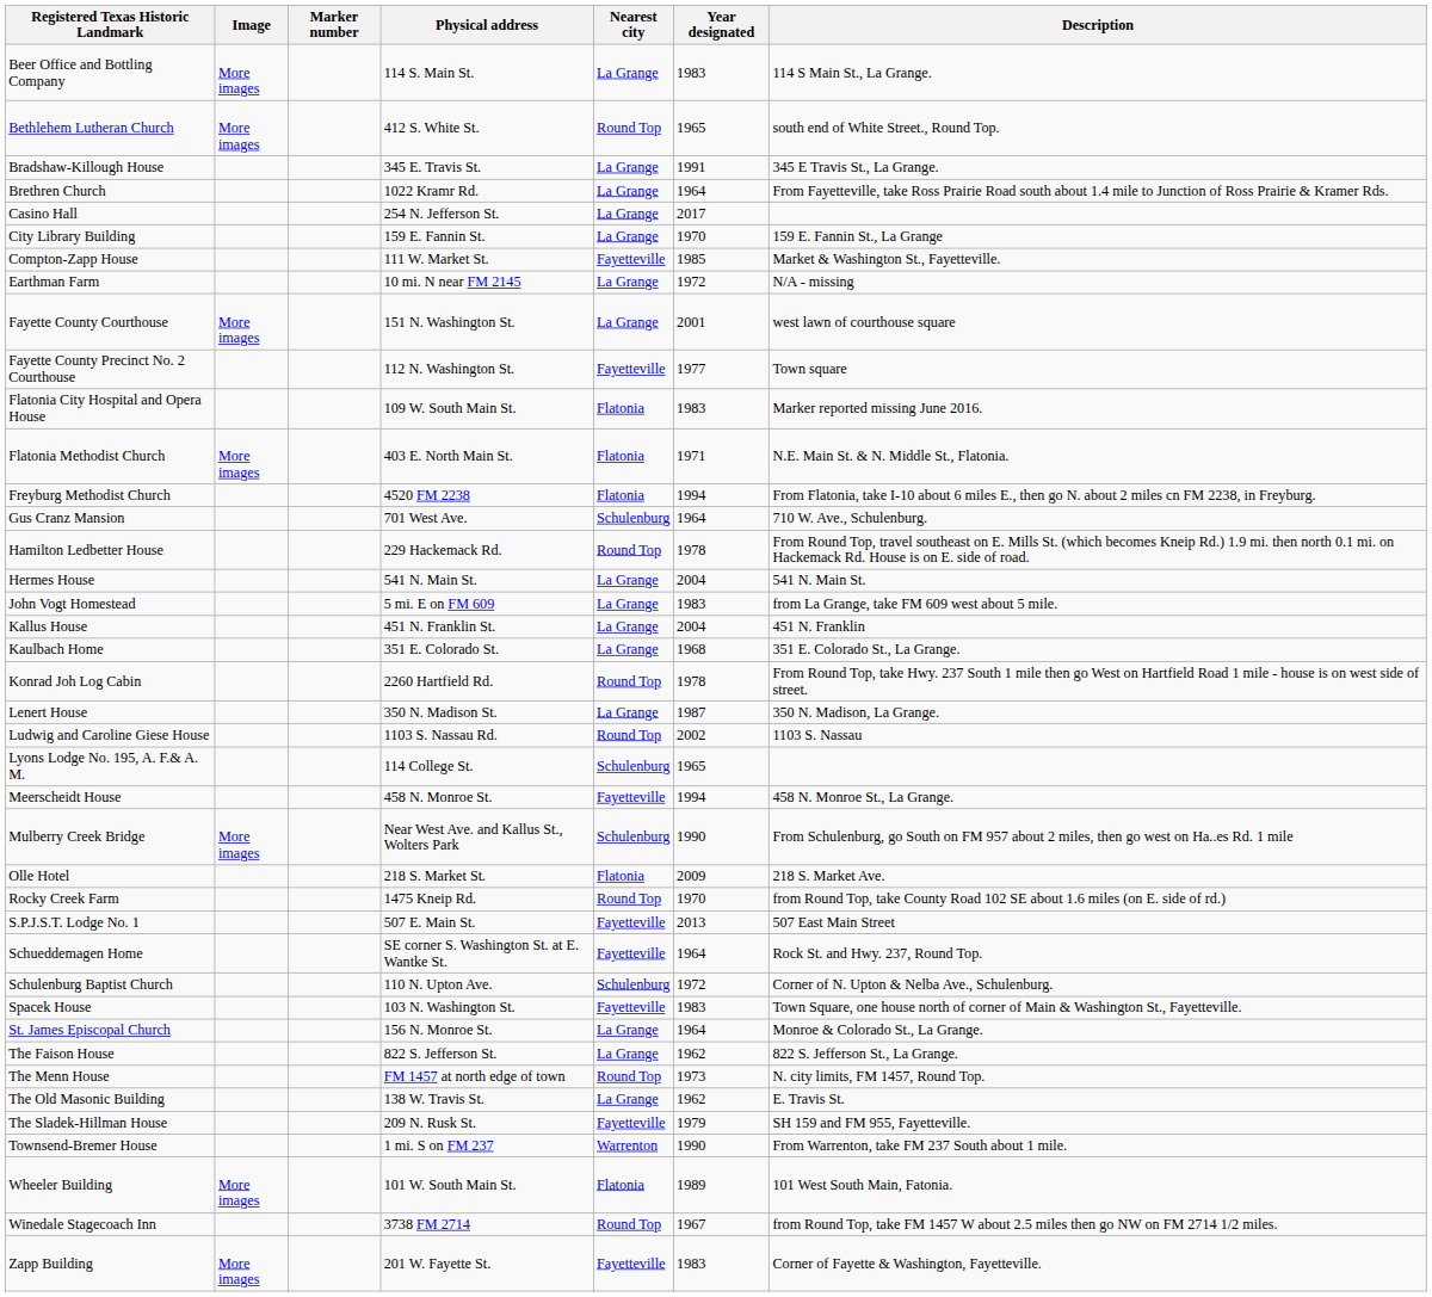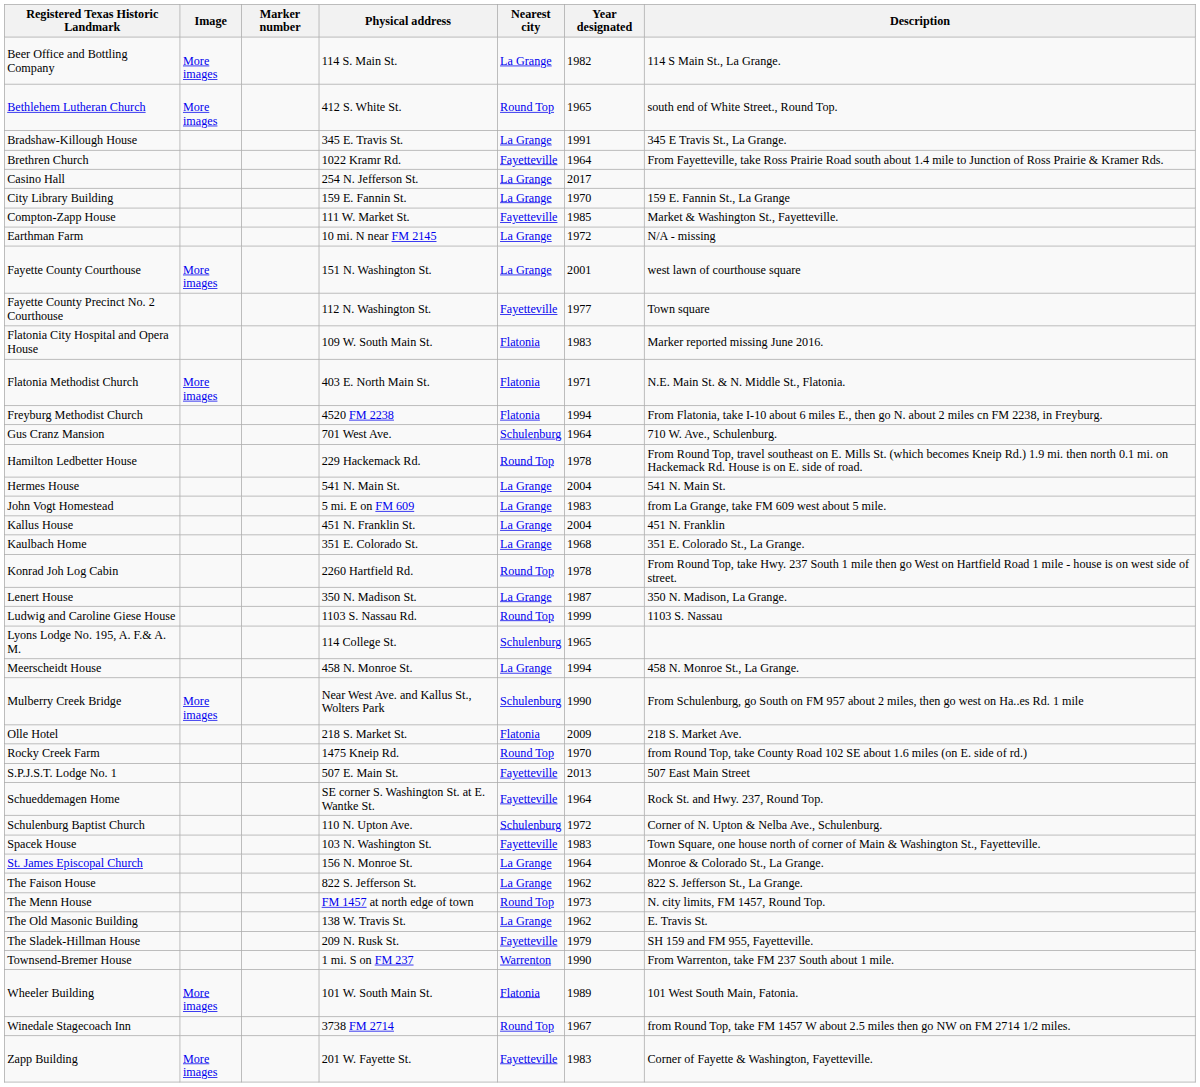 <table class="wikitable sortable">
 <tr>
 <th>Registered Texas Historic Landmark</th>
 <th>Image</th>
 <th>Marker number</th>
 <th>Physical address</th>
 <th>Nearest city</th>
 <th>Year designated</th>
 <th>Description</th>
 </tr>
 <tr>
 <td>Beer Office and Bottling Company</td>
 <td><br> <a href='#'>More images</a></td>
 <td></td>
 <td>114 S. Main St.<br></td>
 <td><a href='#'>La Grange</a></td>
-<td>1983</td>
+<td>1982</td>
 <td>114 S Main St., La Grange.</td>
 </tr>
 <tr>
 <td><a href='#'>Bethlehem Lutheran Church</a></td>
 <td><br> <a href='#'>More images</a></td>
 <td></td>
 <td>412 S. White St.<br></td>
 <td><a href='#'>Round Top</a></td>
 <td>1965</td>
 <td>south end of White Street., Round Top.</td>
 </tr>
 <tr>
 <td>Bradshaw-Killough House</td>
 <td></td>
 <td></td>
 <td>345 E. Travis St.<br></td>
 <td><a href='#'>La Grange</a></td>
 <td>1991</td>
 <td>345 E Travis St., La Grange.</td>
 </tr>
 <tr>
 <td>Brethren Church</td>
 <td></td>
 <td></td>
 <td>1022 Kramr Rd.<br></td>
-<td><a href='#'>La Grange</a></td>
+<td><a href='#'>Fayetteville</a></td>
 <td>1964</td>
 <td>From Fayetteville, take Ross Prairie Road south about 1.4 mile to Junction of Ross Prairie & Kramer Rds.</td>
 </tr>
 <tr>
 <td>Casino Hall</td>
 <td></td>
 <td></td>
 <td>254 N. Jefferson St.<br></td>
 <td><a href='#'>La Grange</a></td>
 <td>2017</td>
 <td></td>
 </tr>
 <tr>
 <td>City Library Building</td>
 <td></td>
 <td></td>
 <td>159 E. Fannin St.<br></td>
 <td><a href='#'>La Grange</a></td>
 <td>1970</td>
 <td>159 E. Fannin St., La Grange</td>
 </tr>
 <tr>
 <td>Compton-Zapp House</td>
 <td></td>
 <td></td>
 <td>111 W. Market St.<br></td>
 <td><a href='#'>Fayetteville</a></td>
 <td>1985</td>
 <td>Market & Washington St., Fayetteville.</td>
 </tr>
 <tr>
 <td>Earthman Farm</td>
 <td></td>
 <td></td>
 <td>10 mi. N near <a href='#'>FM 2145</a> </td>
 <td><a href='#'>La Grange</a></td>
 <td>1972</td>
 <td>N/A - missing</td>
 </tr>
 <tr>
 <td>Fayette County Courthouse</td>
 <td><br> <a href='#'>More images</a></td>
 <td></td>
 <td>151 N. Washington St.<br></td>
 <td><a href='#'>La Grange</a></td>
 <td>2001</td>
 <td>west lawn of courthouse square</td>
 </tr>
 <tr>
 <td>Fayette County Precinct No. 2 Courthouse</td>
 <td></td>
 <td></td>
 <td>112 N. Washington St.<br></td>
 <td><a href='#'>Fayetteville</a></td>
 <td>1977</td>
 <td>Town square</td>
 </tr>
 <tr>
 <td>Flatonia City Hospital and Opera House</td>
 <td></td>
 <td></td>
 <td>109 W. South Main St.<br></td>
 <td><a href='#'>Flatonia</a></td>
 <td>1983</td>
 <td>Marker reported missing June 2016.</td>
 </tr>
 <tr>
 <td>Flatonia Methodist Church</td>
 <td><br> <a href='#'>More images</a></td>
 <td></td>
 <td>403 E. North Main St.<br></td>
 <td><a href='#'>Flatonia</a></td>
 <td>1971</td>
 <td>N.E. Main St. & N. Middle St., Flatonia.</td>
 </tr>
 <tr>
 <td>Freyburg Methodist Church</td>
 <td></td>
 <td></td>
 <td>4520 <a href='#'>FM 2238</a><br></td>
 <td><a href='#'>Flatonia</a></td>
 <td>1994</td>
 <td>From Flatonia, take I-10 about 6 miles E., then go N. about 2 miles cn FM 2238, in Freyburg.</td>
 </tr>
 <tr>
 <td>Gus Cranz Mansion</td>
 <td></td>
 <td></td>
 <td>701 West Ave.<br></td>
 <td><a href='#'>Schulenburg</a></td>
 <td>1964</td>
 <td>710 W. Ave., Schulenburg.</td>
 </tr>
 <tr>
 <td>Hamilton Ledbetter House</td>
 <td></td>
 <td></td>
 <td>229 Hackemack Rd.<br></td>
 <td><a href='#'>Round Top</a></td>
 <td>1978</td>
 <td>From Round Top, travel southeast on E. Mills St. (which becomes Kneip Rd.) 1.9 mi. then north 0.1 mi. on Hackemack Rd. House is on E. side of road.</td>
 </tr>
 <tr>
 <td>Hermes House</td>
 <td></td>
 <td></td>
 <td>541 N. Main St.<br></td>
 <td><a href='#'>La Grange</a></td>
 <td>2004</td>
 <td>541 N. Main St.</td>
 </tr>
 <tr>
 <td>John Vogt Homestead</td>
 <td></td>
 <td></td>
 <td>5 mi. E on <a href='#'>FM 609</a> </td>
 <td><a href='#'>La Grange</a></td>
 <td>1983</td>
 <td>from La Grange, take FM 609 west about 5 mile.</td>
 </tr>
 <tr>
 <td>Kallus House</td>
 <td></td>
 <td></td>
 <td>451 N. Franklin St.<br></td>
 <td><a href='#'>La Grange</a></td>
 <td>2004</td>
 <td>451 N. Franklin</td>
 </tr>
 <tr>
 <td>Kaulbach Home</td>
 <td></td>
 <td></td>
 <td>351 E. Colorado St.<br></td>
 <td><a href='#'>La Grange</a></td>
 <td>1968</td>
 <td>351 E. Colorado St., La Grange.</td>
 </tr>
 <tr>
 <td>Konrad Joh Log Cabin</td>
 <td></td>
 <td></td>
 <td>2260 Hartfield Rd.<br></td>
 <td><a href='#'>Round Top</a></td>
 <td>1978</td>
 <td>From Round Top, take Hwy. 237 South 1 mile then go West on Hartfield Road 1 mile - house is on west side of street.</td>
 </tr>
 <tr>
 <td>Lenert House</td>
 <td></td>
 <td></td>
 <td>350 N. Madison St.<br></td>
 <td><a href='#'>La Grange</a></td>
 <td>1987</td>
 <td>350 N. Madison, La Grange.</td>
 </tr>
 <tr>
 <td>Ludwig and Caroline Giese House</td>
 <td></td>
 <td></td>
 <td>1103 S. Nassau Rd.<br></td>
 <td><a href='#'>Round Top</a></td>
-<td>2002</td>
+<td>1999</td>
 <td>1103 S. Nassau</td>
 </tr>
 <tr>
 <td>Lyons Lodge No. 195, A. F.& A. M.</td>
 <td></td>
 <td></td>
 <td>114 College St.<br></td>
 <td><a href='#'>Schulenburg</a></td>
 <td>1965</td>
 <td></td>
 </tr>
 <tr>
 <td>Meerscheidt House</td>
 <td></td>
 <td></td>
 <td>458 N. Monroe St.<br></td>
-<td><a href='#'>Fayetteville</a></td>
+<td><a href='#'>La Grange</a></td>
 <td>1994</td>
 <td>458 N. Monroe St., La Grange.</td>
 </tr>
 <tr>
 <td>Mulberry Creek Bridge</td>
 <td><br> <a href='#'>More images</a></td>
 <td></td>
 <td>Near West Ave. and Kallus St., Wolters Park<br></td>
 <td><a href='#'>Schulenburg</a></td>
 <td>1990</td>
 <td>From Schulenburg, go South on FM 957 about 2 miles, then go west on Ha..es Rd. 1 mile</td>
 </tr>
 <tr>
 <td>Olle Hotel</td>
 <td></td>
 <td></td>
 <td>218 S. Market St.<br></td>
 <td><a href='#'>Flatonia</a></td>
 <td>2009</td>
 <td>218 S. Market Ave.</td>
 </tr>
 <tr>
 <td>Rocky Creek Farm</td>
 <td></td>
 <td></td>
 <td>1475 Kneip Rd.<br></td>
 <td><a href='#'>Round Top</a></td>
 <td>1970</td>
 <td>from Round Top, take County Road 102 SE about 1.6 miles (on E. side of rd.)</td>
 </tr>
 <tr>
 <td>S.P.J.S.T. Lodge No. 1</td>
 <td></td>
 <td></td>
 <td>507 E. Main St.<br></td>
 <td><a href='#'>Fayetteville</a></td>
 <td>2013</td>
 <td>507 East Main Street</td>
 </tr>
 <tr>
 <td>Schueddemagen Home</td>
 <td></td>
 <td></td>
 <td>SE corner S. Washington St. at E. Wantke St.<br></td>
 <td><a href='#'>Fayetteville</a></td>
 <td>1964</td>
 <td>Rock St. and Hwy. 237, Round Top.</td>
 </tr>
 <tr>
 <td>Schulenburg Baptist Church</td>
 <td></td>
 <td></td>
 <td>110 N. Upton Ave.<br></td>
 <td><a href='#'>Schulenburg</a></td>
 <td>1972</td>
 <td>Corner of N. Upton & Nelba Ave., Schulenburg.</td>
 </tr>
 <tr>
 <td>Spacek House</td>
 <td></td>
 <td></td>
 <td>103 N. Washington St.<br></td>
 <td><a href='#'>Fayetteville</a></td>
 <td>1983</td>
 <td>Town Square, one house north of corner of Main & Washington St., Fayetteville.</td>
 </tr>
 <tr>
 <td><a href='#'>St. James Episcopal Church</a></td>
 <td></td>
 <td></td>
 <td>156 N. Monroe St.<br></td>
 <td><a href='#'>La Grange</a></td>
 <td>1964</td>
 <td>Monroe & Colorado St., La Grange.</td>
 </tr>
 <tr>
 <td>The Faison House</td>
 <td></td>
 <td></td>
 <td>822 S. Jefferson St.<br></td>
 <td><a href='#'>La Grange</a></td>
 <td>1962</td>
 <td>822 S. Jefferson St., La Grange.</td>
 </tr>
 <tr>
 <td>The Menn House</td>
 <td></td>
 <td></td>
 <td><a href='#'>FM 1457</a> at north edge of town<br></td>
 <td><a href='#'>Round Top</a></td>
 <td>1973</td>
 <td>N. city limits, FM 1457, Round Top.</td>
 </tr>
 <tr>
 <td>The Old Masonic Building</td>
 <td></td>
 <td></td>
 <td>138 W. Travis St.<br></td>
 <td><a href='#'>La Grange</a></td>
 <td>1962</td>
 <td>E. Travis St.</td>
 </tr>
 <tr>
 <td>The Sladek-Hillman House</td>
 <td></td>
 <td></td>
 <td>209 N. Rusk St.<br></td>
 <td><a href='#'>Fayetteville</a></td>
 <td>1979</td>
 <td>SH 159 and FM 955, Fayetteville.</td>
 </tr>
 <tr>
 <td>Townsend-Bremer House</td>
 <td></td>
 <td></td>
 <td>1 mi. S on <a href='#'>FM 237</a><br></td>
 <td><a href='#'>Warrenton</a></td>
 <td>1990</td>
 <td>From Warrenton, take FM 237 South about 1 mile.</td>
 </tr>
 <tr>
 <td>Wheeler Building</td>
 <td><br> <a href='#'>More images</a></td>
 <td></td>
 <td>101 W. South Main St.<br></td>
 <td><a href='#'>Flatonia</a></td>
 <td>1989</td>
 <td>101 West South Main, Fatonia.</td>
 </tr>
 <tr>
 <td>Winedale Stagecoach Inn</td>
 <td></td>
 <td></td>
 <td>3738 <a href='#'>FM 2714</a><br></td>
 <td><a href='#'>Round Top</a></td>
 <td>1967</td>
 <td>from Round Top, take FM 1457 W about 2.5 miles then go NW on FM 2714 1/2 miles.</td>
 </tr>
 <tr>
 <td>Zapp Building</td>
 <td><br> <a href='#'>More images</a></td>
 <td></td>
 <td>201 W. Fayette St.<br></td>
 <td><a href='#'>Fayetteville</a></td>
 <td>1983</td>
 <td>Corner of Fayette & Washington, Fayetteville.</td>
 </tr>
 </table>
